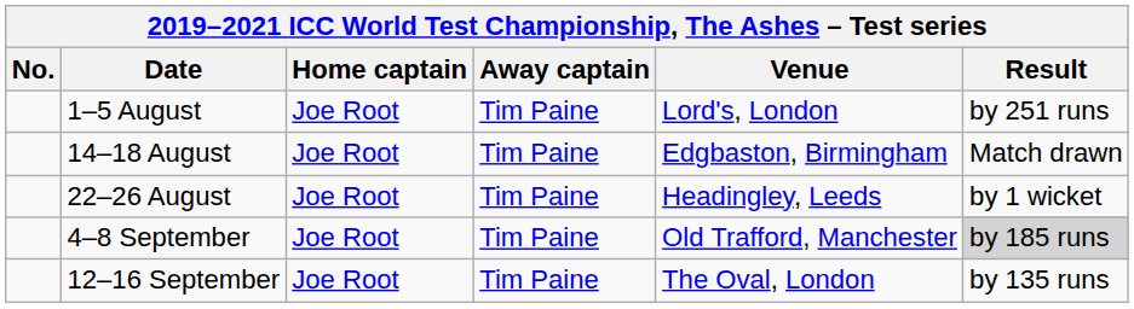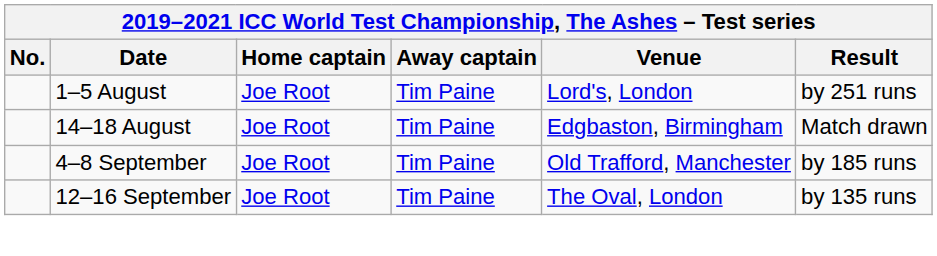 <table class="wikitable">
 <tr>
 <th colspan="6"><a href='#'>2019–2021 ICC World Test Championship</a>, <a href='#'>The Ashes</a> – Test series</th>
 </tr>
 <tr>
 <th>No.</th>
 <th>Date</th>
 <th>Home captain</th>
 <th>Away captain</th>
 <th>Venue</th>
 <th>Result</th>
 </tr>
 <tr>
 <td></td>
 <td>1–5 August</td>
 <td><a href='#'>Joe Root</a></td>
 <td><a href='#'>Tim Paine</a></td>
 <td><a href='#'>Lord's</a>, <a href='#'>London</a></td>
 <td> by 251 runs</td>
 </tr>
 <tr>
 <td></td>
 <td>14–18 August</td>
 <td><a href='#'>Joe Root</a></td>
 <td><a href='#'>Tim Paine</a></td>
 <td><a href='#'>Edgbaston</a>, <a href='#'>Birmingham</a></td>
 <td>Match drawn</td>
 </tr>
 <tr>
 <td></td>
-<td>22–26 August</td>
-<td><a href='#'>Joe Root</a></td>
-<td><a href='#'>Tim Paine</a></td>
-<td><a href='#'>Headingley</a>, <a href='#'>Leeds</a></td>
-<td> by 1 wicket</td>
-</tr>
-<tr>
-<td></td>
 <td>4–8 September</td>
 <td><a href='#'>Joe Root</a></td>
 <td><a href='#'>Tim Paine</a></td>
 <td><a href='#'>Old Trafford</a>, <a href='#'>Manchester</a></td>
-<td style="background: lightgrey;"> by 185 runs</td>
+<td> by 185 runs</td>
 </tr>
 <tr>
 <td></td>
 <td>12–16 September</td>
 <td><a href='#'>Joe Root</a></td>
 <td><a href='#'>Tim Paine</a></td>
 <td><a href='#'>The Oval</a>, <a href='#'>London</a></td>
 <td> by 135 runs</td>
 </tr>
 </table>
